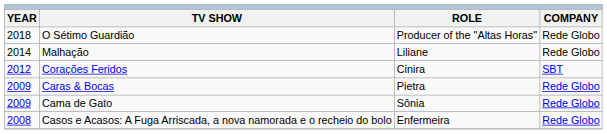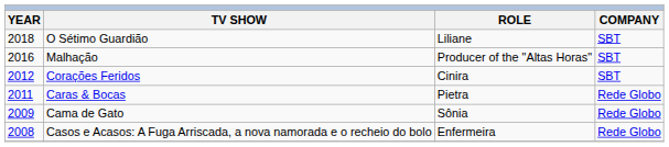 <table class="wikitable" style="font-size: 90%;">
 <tr>
 <th colspan="5" style="background: LightSteelBlue;"></th>
 </tr>
 <tr>
 <th>YEAR</th>
 <th>TV SHOW</th>
 <th>ROLE</th>
 <th>COMPANY</th>
 </tr>
 <tr>
 <td>2018</td>
 <td>O Sétimo Guardião</td>
-<td>Producer of the "Altas Horas"</td>
-<td>Rede Globo</td>
+<td>Liliane</td>
+<td><a href='#'>SBT</a></td>
 </tr>
 <tr>
-<td>2014</td>
+<td>2016</td>
 <td>Malhação</td>
-<td>Liliane</td>
-<td>Rede Globo</td>
+<td>Producer of the "Altas Horas"</td>
+<td><a href='#'>SBT</a></td>
 </tr>
 <tr>
 <td><a href='#'>2012</a></td>
 <td><a href='#'>Corações Feridos</a></td>
 <td>Cinira</td>
 <td><a href='#'>SBT</a></td>
 </tr>
 <tr>
-<td><a href='#'>2009</a></td>
+<td><a href='#'>2011</a></td>
 <td><a href='#'>Caras & Bocas</a></td>
 <td>Pietra</td>
 <td><a href='#'>Rede Globo</a></td>
 </tr>
 <tr>
 <td><a href='#'>2009</a></td>
 <td>Cama de Gato</td>
 <td>Sônia</td>
 <td><a href='#'>Rede Globo</a></td>
 </tr>
 <tr>
 <td><a href='#'>2008</a></td>
 <td>Casos e Acasos: A Fuga Arriscada, a nova namorada e o recheio do bolo</td>
 <td>Enfermeira</td>
 <td><a href='#'>Rede Globo</a></td>
 </tr>
 <tr>
 </tr>
 </table>
